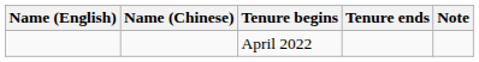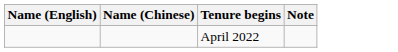 <table class="wikitable">
 <tr>
 <th>Name (English)</th>
 <th>Name (Chinese)</th>
 <th>Tenure begins</th>
-<th>Tenure ends</th>
 <th>Note</th>
 </tr>
 <tr>
 <td></td>
 <td></td>
 <td>April 2022</td>
 <td></td>
-<td></td>
 </tr>
 </table>
